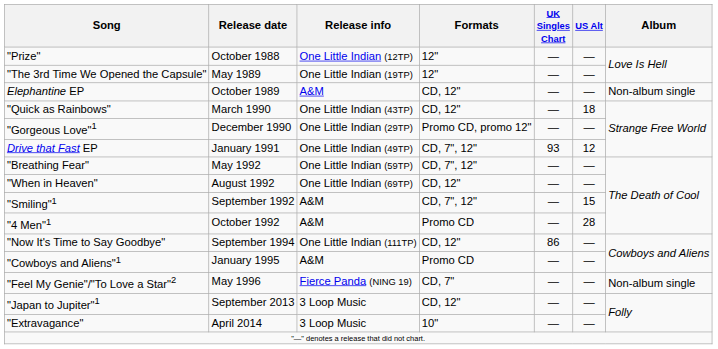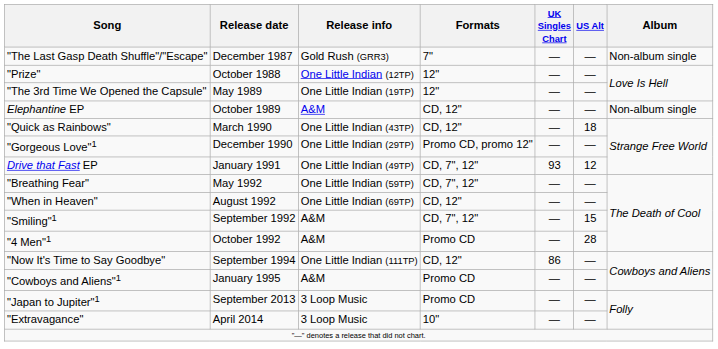 <table class="wikitable">
 <tr>
 <th style="text-align:center;">Song</th>
 <th style="text-align:center;">Release date</th>
 <th style="text-align:center;">Release info</th>
 <th style="text-align:center;">Formats</th>
 <th style="text-align:center; width:40px;"><small><a href='#'>UK Singles Chart</a></small></th>
 <th style="text-align:center; width:40px;"><small><a href='#'>US Alt</a></small></th>
 <th style="text-align:center;">Album</th>
+</tr>
+<tr>
+<td style="text-align:left; vertical-align:top;">"The Last Gasp Death Shuffle"/"Escape"</td>
+<td style="text-align:left; vertical-align:top;">December 1987</td>
+<td style="text-align:left; vertical-align:top;">Gold Rush <small>(GRR3)</small></td>
+<td style="text-align:left; vertical-align:top;">7"</td>
+<td style="text-align:center; vertical-align:top;">—</td>
+<td style="text-align:center; vertical-align:top;">—</td>
+<td style="text-align:left;">Non-album single</td>
 </tr>
 <tr>
 <td style="text-align:left; vertical-align:top;">"Prize"</td>
 <td style="text-align:left; vertical-align:top;">October 1988</td>
 <td style="text-align:left; vertical-align:top;"><a href='#'>One Little Indian</a> <small>(12TP)</small></td>
 <td style="text-align:left; vertical-align:top;">12"</td>
 <td style="text-align:center; vertical-align:top;">—</td>
 <td style="text-align:center; vertical-align:top;">—</td>
 <td style="text-align:left;" rowspan="2"><em>Love Is Hell</em></td>
 </tr>
 <tr style="vertical-align:top;">
 <td style="text-align:left; ">"The 3rd Time We Opened the Capsule"</td>
 <td style="text-align:left; ">May 1989</td>
 <td style="text-align:left; ">One Little Indian <small>(19TP)</small></td>
 <td style="text-align:left; ">12"</td>
 <td style="text-align:center; ">—</td>
 <td style="text-align:center; ">—</td>
 </tr>
 <tr>
 <td style="text-align:left; vertical-align:top;"><em>Elephantine</em> EP</td>
 <td style="text-align:left; vertical-align:top;">October 1989</td>
 <td style="text-align:left; vertical-align:top;"><a href='#'>A&M</a></td>
 <td style="text-align:left; vertical-align:top;">CD, 12"</td>
 <td style="text-align:center; vertical-align:top;">—</td>
 <td style="text-align:center; vertical-align:top;">—</td>
 <td style="text-align:left;">Non-album single</td>
 </tr>
 <tr>
 <td style="text-align:left; vertical-align:top;">"Quick as Rainbows"</td>
 <td style="text-align:left; vertical-align:top;">March 1990</td>
 <td style="text-align:left; vertical-align:top;">One Little Indian <small>(43TP)</small></td>
 <td style="text-align:left; vertical-align:top;">CD, 12"</td>
 <td style="text-align:center; vertical-align:top;">—</td>
 <td style="text-align:center; vertical-align:top;">18</td>
 <td style="text-align:left;" rowspan="3"><em>Strange Free World</em></td>
 </tr>
 <tr>
 <td style="text-align:left; vertical-align:top;">"Gorgeous Love"<sup>1</sup></td>
 <td style="text-align:left; vertical-align:top;">December 1990</td>
 <td style="text-align:left; vertical-align:top;">One Little Indian <small>(29TP)</small></td>
 <td style="text-align:left; vertical-align:top;">Promo CD, promo 12"</td>
 <td style="text-align:center; vertical-align:top;">—</td>
 <td style="text-align:center; vertical-align:top;">—</td>
 </tr>
 <tr style="vertical-align:top;">
 <td style="text-align:left; "><em><a href='#'>Drive that Fast</a></em> EP</td>
 <td style="text-align:left; ">January 1991</td>
 <td style="text-align:left; ">One Little Indian <small>(49TP)</small></td>
 <td style="text-align:left; ">CD, 7", 12"</td>
 <td style="text-align:center; ">93</td>
 <td style="text-align:center; ">12</td>
 </tr>
 <tr>
 <td style="text-align:left; vertical-align:top;">"Breathing Fear"</td>
 <td style="text-align:left; vertical-align:top;">May 1992</td>
 <td style="text-align:left; vertical-align:top;">One Little Indian <small>(59TP)</small></td>
 <td style="text-align:left; vertical-align:top;">CD, 7", 12"</td>
 <td style="text-align:center; vertical-align:top;">—</td>
 <td style="text-align:center; vertical-align:top;">—</td>
 <td style="text-align:left;" rowspan="4"><em>The Death of Cool</em></td>
 </tr>
 <tr style="vertical-align:top;">
 <td style="text-align:left; ">"When in Heaven"</td>
 <td style="text-align:left; ">August 1992</td>
 <td style="text-align:left; ">One Little Indian <small>(69TP)</small></td>
 <td style="text-align:left; ">CD, 12"</td>
 <td style="text-align:center; ">—</td>
 <td style="text-align:center; ">—</td>
 </tr>
 <tr style="vertical-align:top;">
 <td style="text-align:left; ">"Smiling"<sup>1</sup></td>
 <td style="text-align:left; ">September 1992</td>
 <td style="text-align:left; ">A&M</td>
 <td style="text-align:left; ">CD, 7", 12"</td>
 <td style="text-align:center; ">—</td>
 <td style="text-align:center; ">15</td>
 </tr>
 <tr style="vertical-align:top;">
 <td style="text-align:left; ">"4 Men"<sup>1</sup></td>
 <td style="text-align:left; ">October 1992</td>
 <td style="text-align:left; ">A&M</td>
 <td style="text-align:left; ">Promo CD</td>
 <td style="text-align:center; ">—</td>
 <td style="text-align:center; ">28</td>
 </tr>
 <tr>
 <td style="text-align:left; vertical-align:top;">"Now It's Time to Say Goodbye"</td>
 <td style="text-align:left; vertical-align:top;">September 1994</td>
 <td style="text-align:left; vertical-align:top;">One Little Indian <small>(111TP)</small></td>
 <td style="text-align:left; vertical-align:top;">CD, 12"</td>
 <td style="text-align:center; vertical-align:top;">86</td>
 <td style="text-align:center; vertical-align:top;">—</td>
 <td style="text-align:left;" rowspan="2"><em>Cowboys and Aliens</em></td>
 </tr>
 <tr style="vertical-align:top;">
 <td style="text-align:left; ">"Cowboys and Aliens"<sup>1</sup></td>
 <td style="text-align:left; ">January 1995</td>
 <td style="text-align:left; ">A&M</td>
 <td style="text-align:left; ">Promo CD</td>
 <td style="text-align:center; ">—</td>
 <td style="text-align:center; ">—</td>
 </tr>
 <tr>
-<td style="text-align:left; vertical-align:top;">"Feel My Genie"/"To Love a Star"<sup>2</sup></td>
-<td style="text-align:left; vertical-align:top;">May 1996</td>
-<td style="text-align:left; vertical-align:top;"><a href='#'>Fierce Panda</a> <small>(NING 19)</small></td>
-<td style="text-align:left; vertical-align:top;">CD, 7"</td>
-<td style="text-align:center; vertical-align:top;">—</td>
-<td style="text-align:center; vertical-align:top;">—</td>
-<td style="text-align:left;">Non-album single</td>
-</tr>
-<tr>
 <td style="text-align:left; vertical-align:top;">"Japan to Jupiter"<sup>1</sup></td>
 <td style="text-align:left; vertical-align:top;">September 2013</td>
 <td style="text-align:left; vertical-align:top;">3 Loop Music</td>
-<td style="text-align:left; vertical-align:top;">CD, 12"</td>
+<td style="text-align:left; vertical-align:top;">Promo CD</td>
 <td style="text-align:center; vertical-align:top;">—</td>
 <td style="text-align:center; vertical-align:top;">—</td>
 <td style="text-align:left;" rowspan="2"><em>Folly</em></td>
 </tr>
 <tr style="vertical-align:top;">
 <td style="text-align:left; ">"Extravagance"</td>
 <td style="text-align:left; vertical-align:top;">April 2014</td>
 <td style="text-align:left; vertical-align:top;">3 Loop Music</td>
 <td style="text-align:left; vertical-align:top;">10"</td>
 <td style="text-align:center; vertical-align:top;">—</td>
 <td style="text-align:center; vertical-align:top;">—</td>
 </tr>
 <tr>
 <td colspan="7" style="text-align:center; font-size:8pt;">"—" denotes a release that did not chart.</td>
 </tr>
 </table>
